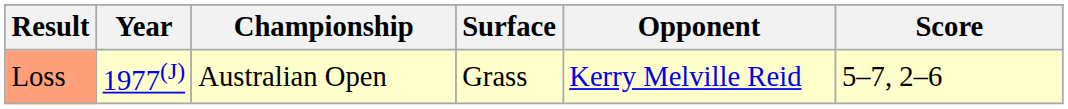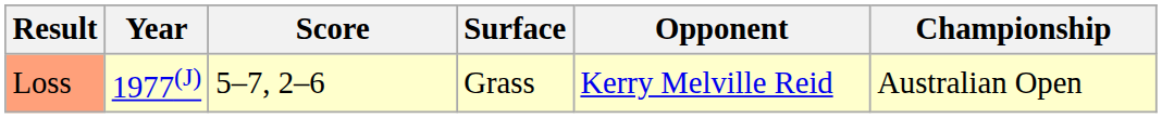 <table class="sortable wikitable">
 <tr>
 <th>Result</th>
 <th>Year</th>
-<th style="width:140px">Championship</th>
+<th style="width:120px" class="unsortable">Score</th>
 <th style="width:50px">Surface</th>
 <th style="width:145px">Opponent</th>
-<th style="width:120px" class="unsortable">Score</th>
+<th style="width:140px">Championship</th>
 </tr>
 <tr style="background:#ffc;">
 <td style="background:#ffa07a;">Loss</td>
 <td><a href='#'>1977<sup>(J)</sup></a></td>
-<td>Australian Open</td>
+<td>5–7, 2–6</td>
 <td>Grass</td>
 <td> <a href='#'>Kerry Melville Reid</a></td>
-<td>5–7, 2–6</td>
+<td>Australian Open</td>
 </tr>
 </table>
